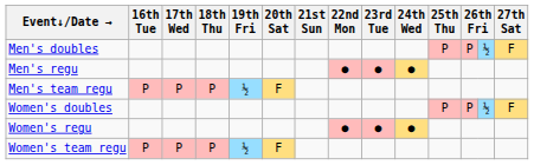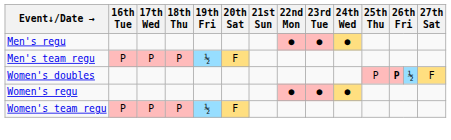 <table class="wikitable" style="margin:0.5em auto; font-size:90%; line-height:1.25em; text-align:center;">
 <tr>
 <th>Event↓/Date →</th>
 <th>16th<br>Tue</th>
 <th>17th<br>Wed</th>
 <th>18th<br>Thu</th>
 <th>19th<br>Fri</th>
 <th>20th<br>Sat</th>
 <th>21st<br>Sun</th>
 <th>22nd<br>Mon</th>
 <th>23rd<br>Tue</th>
 <th>24th<br>Wed</th>
 <th>25th<br>Thu</th>
 <th colspan=2>26th<br>Fri</th>
 <th>27th<br>Sat</th>
-</tr>
-<tr>
-<td align="left"><a href='#'>Men's doubles</a></td>
-<td></td>
-<td></td>
-<td></td>
-<td></td>
-<td></td>
-<td></td>
-<td></td>
-<td></td>
-<td></td>
-<td bgcolor="#FFBBBB">P</td>
-<td bgcolor="#FFBBBB">P</td>
-<td bgcolor="#97DEFF">½</td>
-<td bgcolor="#FFDF80">F</td>
 </tr>
 <tr>
 <td align="left"><a href='#'>Men's regu</a></td>
 <td></td>
 <td></td>
 <td></td>
 <td></td>
 <td></td>
 <td></td>
 <td bgcolor="#FFBBBB">●</td>
 <td bgcolor="#FFBBBB">●</td>
 <td bgcolor="#FFDF80">●</td>
 <td></td>
 <td colspan=2></td>
 <td></td>
 </tr>
 <tr>
 <td align="left"><a href='#'>Men's team regu</a></td>
 <td bgcolor="#FFBBBB">P</td>
 <td bgcolor="#FFBBBB">P</td>
 <td bgcolor="#FFBBBB">P</td>
 <td bgcolor="#97DEFF">½</td>
 <td bgcolor="#FFDF80">F</td>
 <td></td>
 <td></td>
 <td></td>
 <td></td>
 <td></td>
 <td colspan=2></td>
 <td></td>
 </tr>
 <tr>
 <td align="left"><a href='#'>Women's doubles</a></td>
 <td></td>
 <td></td>
 <td></td>
 <td></td>
 <td></td>
 <td></td>
 <td></td>
 <td></td>
 <td></td>
 <td bgcolor="#FFBBBB">P</td>
-<td bgcolor="#FFBBBB">P</td>
+<td bgcolor="#FFBBBB"><strong>P</strong></td>
 <td bgcolor="#97DEFF">½</td>
 <td bgcolor="#FFDF80">F</td>
 </tr>
 <tr>
 <td align="left"><a href='#'>Women's regu</a></td>
 <td></td>
 <td></td>
 <td></td>
 <td></td>
 <td></td>
 <td></td>
 <td bgcolor="#FFBBBB">●</td>
 <td bgcolor="#FFBBBB">●</td>
 <td bgcolor="#FFDF80">●</td>
 <td></td>
 <td colspan=2></td>
 <td></td>
 </tr>
 <tr>
 <td align="left"><a href='#'>Women's team regu</a></td>
 <td bgcolor="#FFBBBB">P</td>
 <td bgcolor="#FFBBBB">P</td>
 <td bgcolor="#FFBBBB">P</td>
 <td bgcolor="#97DEFF">½</td>
 <td bgcolor="#FFDF80">F</td>
 <td></td>
 <td></td>
 <td></td>
 <td></td>
 <td></td>
 <td colspan=2></td>
 <td></td>
 </tr>
 </table>
